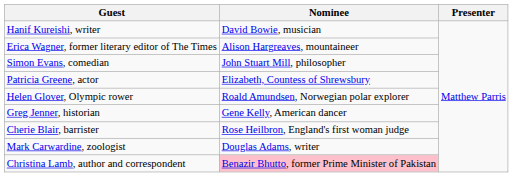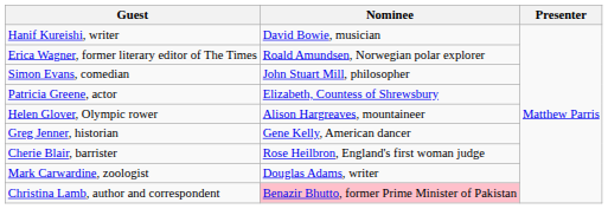 <table class="wikitable">
 <tr>
 <th>Guest</th>
 <th>Nominee</th>
 <th>Presenter</th>
 </tr>
 <tr>
 <td><a href='#'>Hanif Kureishi</a>,  writer</td>
 <td><a href='#'>David Bowie</a>, musician</td>
 <td rowspan="12"><a href='#'>Matthew Parris</a></td>
 </tr>
 <tr>
 <td><a href='#'>Erica Wagner</a>, former literary editor of The Times</td>
-<td><a href='#'>Alison Hargreaves</a>, mountaineer</td>
+<td><a href='#'>Roald Amundsen</a>, Norwegian polar explorer</td>
 </tr>
 <tr>
 <td><a href='#'>Simon Evans</a>, comedian</td>
 <td><a href='#'>John Stuart Mill</a>, philosopher</td>
 </tr>
 <tr>
 <td><a href='#'>Patricia Greene</a>, actor</td>
 <td><a href='#'>Elizabeth, Countess of Shrewsbury</a></td>
 </tr>
 <tr>
 <td><a href='#'>Helen Glover</a>, Olympic rower</td>
-<td><a href='#'>Roald Amundsen</a>, Norwegian polar explorer</td>
+<td><a href='#'>Alison Hargreaves</a>, mountaineer</td>
 </tr>
 <tr>
 <td><a href='#'>Greg Jenner</a>, historian</td>
 <td><a href='#'>Gene Kelly</a>, American dancer</td>
 </tr>
 <tr>
 <td><a href='#'>Cherie Blair</a>, barrister</td>
 <td><a href='#'>Rose Heilbron</a>, England's first woman judge</td>
 </tr>
 <tr>
 <td><a href='#'>Mark Carwardine</a>, zoologist</td>
 <td><a href='#'>Douglas Adams</a>, writer</td>
 </tr>
 <tr>
 <td><a href='#'>Christina Lamb</a>, author and correspondent</td>
 <td style="background: pink;"><a href='#'>Benazir Bhutto</a>, former Prime Minister of Pakistan</td>
 </tr>
 </table>
